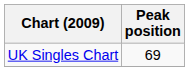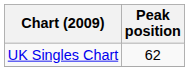 <table class="wikitable sortable">
 <tr>
 <th>Chart (2009)</th>
 <th>Peak<br>position</th>
 </tr>
 <tr>
 <td><a href='#'>UK Singles Chart</a></td>
-<td align="center">69</td>
+<td align="center">62</td>
 </tr>
 <tr>
 </tr>
 </table>
